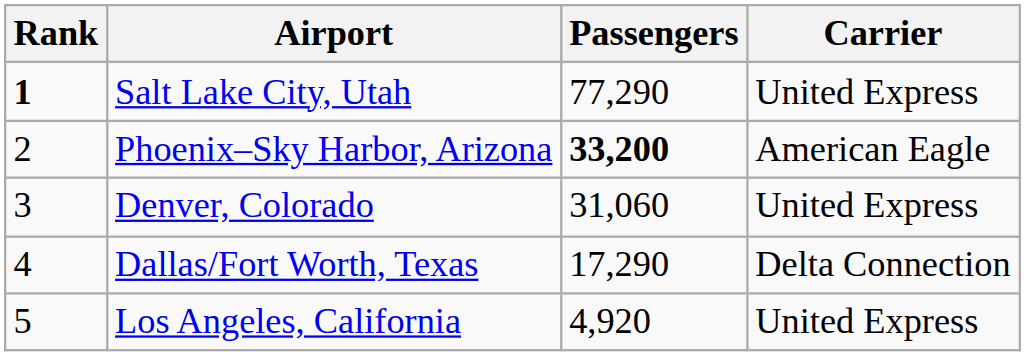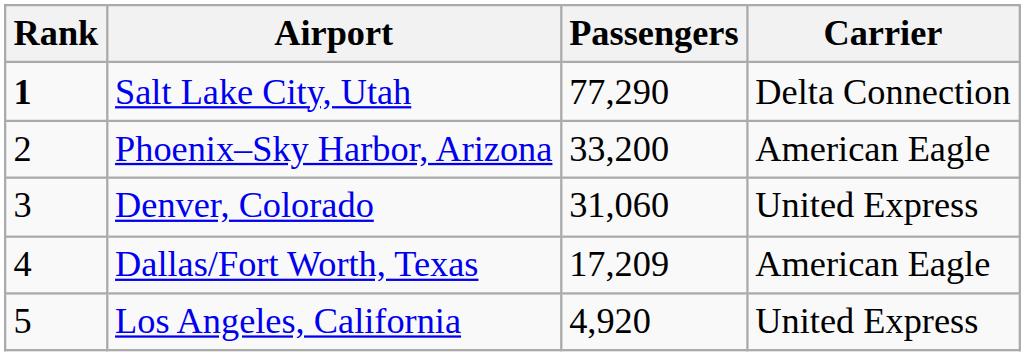 <table class="wikitable sortable">
 <tr>
 <th>Rank</th>
 <th>Airport</th>
 <th>Passengers</th>
 <th>Carrier</th>
 </tr>
 <tr>
 <td><strong>1</strong></td>
 <td><a href='#'>Salt Lake City, Utah</a></td>
 <td>77,290</td>
-<td>United Express</td>
+<td>Delta Connection</td>
 </tr>
 <tr>
 <td>2</td>
 <td><a href='#'>Phoenix–Sky Harbor, Arizona</a></td>
-<td><strong>33,200</strong></td>
+<td>33,200</td>
 <td>American Eagle</td>
 </tr>
 <tr>
 <td>3</td>
 <td><a href='#'>Denver, Colorado</a></td>
 <td>31,060</td>
 <td>United Express</td>
 </tr>
 <tr>
 <td>4</td>
 <td><a href='#'>Dallas/Fort Worth, Texas</a></td>
-<td>17,290</td>
-<td>Delta Connection</td>
+<td>17,209</td>
+<td>American Eagle</td>
 </tr>
 <tr>
 <td>5</td>
 <td><a href='#'>Los Angeles, California</a></td>
 <td>4,920</td>
 <td>United Express</td>
 </tr>
 </table>
